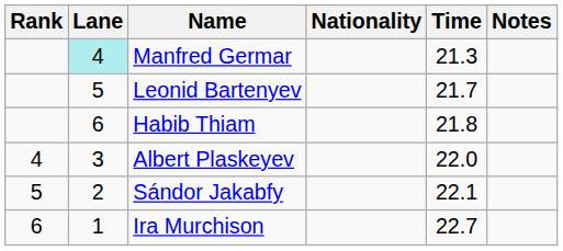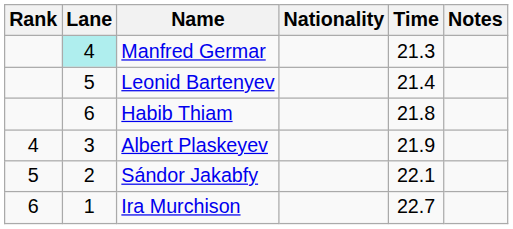 <table class="wikitable sortable" style="text-align:center">
 <tr>
 <th>Rank</th>
 <th>Lane</th>
 <th>Name</th>
 <th>Nationality</th>
 <th>Time</th>
 <th>Notes</th>
 </tr>
 <tr>
 <td></td>
 <td style="background: paleturquoise;">4</td>
 <td align=left><a href='#'>Manfred Germar</a></td>
 <td align=left></td>
 <td>21.3</td>
 <td></td>
 </tr>
 <tr>
 <td></td>
 <td>5</td>
 <td align=left><a href='#'>Leonid Bartenyev</a></td>
 <td align=left></td>
-<td>21.7</td>
+<td>21.4</td>
 <td></td>
 </tr>
 <tr>
 <td></td>
 <td>6</td>
 <td align=left><a href='#'>Habib Thiam</a></td>
 <td align=left></td>
 <td>21.8</td>
 <td></td>
 </tr>
 <tr>
 <td>4</td>
 <td>3</td>
 <td align=left><a href='#'>Albert Plaskeyev</a></td>
 <td align=left></td>
-<td>22.0</td>
+<td>21.9</td>
 <td></td>
 </tr>
 <tr>
 <td>5</td>
 <td>2</td>
 <td align=left><a href='#'>Sándor Jakabfy</a></td>
 <td align=left></td>
 <td>22.1</td>
 <td></td>
 </tr>
 <tr>
 <td>6</td>
 <td>1</td>
 <td align=left><a href='#'>Ira Murchison</a></td>
 <td align=left></td>
 <td>22.7</td>
 <td></td>
 </tr>
 </table>
